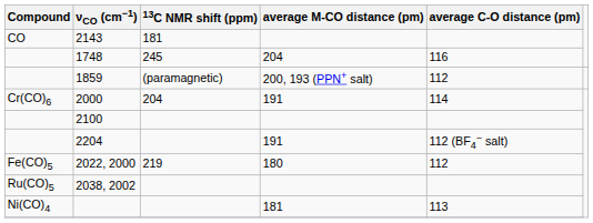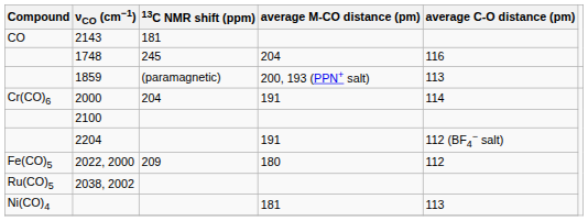 <table class="wikitable">
 <tr>
 <th>Compound</th>
 <th>ν<sub>CO</sub> (cm<sup>−1</sup>)</th>
 <th><sup>13</sup>C NMR shift (ppm)</th>
 <th>average M-CO distance (pm)</th>
 <th>average C-O distance (pm)</th>
 </tr>
 <tr>
 <td>CO</td>
 <td>2143</td>
 <td>181</td>
 <td></td>
 <td></td>
 </tr>
 <tr>
 <td></td>
 <td>1748</td>
 <td>245</td>
 <td>204</td>
 <td>116</td>
 </tr>
 <tr>
 <td></td>
 <td>1859</td>
 <td>(paramagnetic)</td>
 <td>200, 193 (<a href='#'>PPN<sup>+</sup></a> salt)</td>
-<td>112</td>
+<td>113</td>
 <td></td>
 </tr>
 <tr>
 <td>Cr(CO)<sub>6</sub></td>
 <td>2000</td>
 <td>204</td>
 <td>191</td>
 <td>114</td>
 </tr>
 <tr>
 <td></td>
 <td>2100</td>
 <td></td>
 <td></td>
 <td></td>
 </tr>
 <tr>
 <td></td>
 <td>2204</td>
 <td></td>
 <td>191</td>
 <td>112 (BF<sub>4</sub><sup>−</sup> salt)</td>
 </tr>
 <tr>
 <td>Fe(CO)<sub>5</sub></td>
 <td>2022, 2000</td>
-<td>219</td>
+<td>209</td>
 <td>180</td>
 <td>112</td>
 </tr>
 <tr>
 <td>Ru(CO)<sub>5</sub></td>
 <td>2038, 2002</td>
 <td></td>
 <td></td>
 <td></td>
 </tr>
 <tr>
 <td>Ni(CO)<sub>4</sub></td>
 <td></td>
 <td></td>
 <td>181</td>
 <td>113</td>
 </tr>
 <tr>
 </tr>
 </table>
